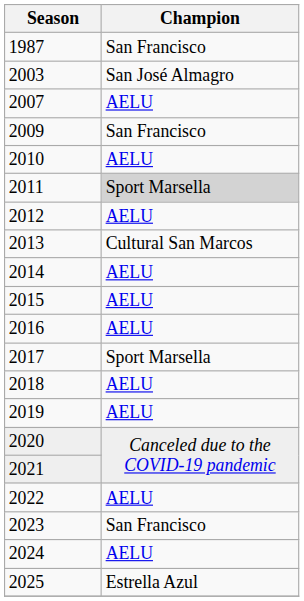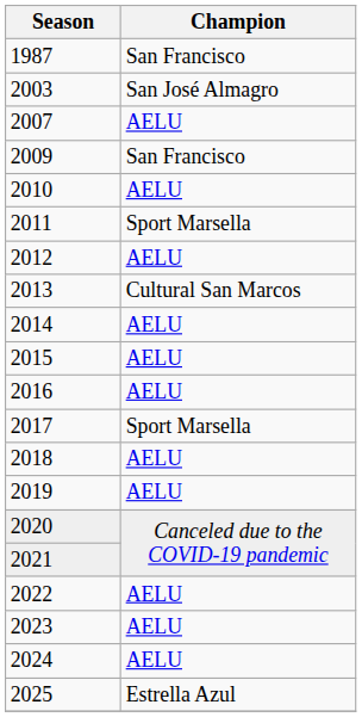 <table class="wikitable sortable">
 <tr>
 <th width=80px>Season</th>
 <th width=170px>Champion</th>
 </tr>
 <tr>
 <td>1987</td>
 <td>San Francisco</td>
 </tr>
 <tr>
 <td>2003</td>
 <td>San José Almagro</td>
 </tr>
 <tr>
 <td>2007</td>
 <td><a href='#'>AELU</a></td>
 </tr>
 <tr>
 <td>2009</td>
 <td>San Francisco</td>
 </tr>
 <tr>
 <td>2010</td>
 <td><a href='#'>AELU</a></td>
 </tr>
 <tr>
 <td>2011</td>
-<td style="background: lightgrey;">Sport Marsella</td>
+<td>Sport Marsella</td>
 </tr>
 <tr>
 <td>2012</td>
 <td><a href='#'>AELU</a></td>
 </tr>
 <tr>
 <td>2013</td>
 <td>Cultural San Marcos</td>
 </tr>
 <tr>
 <td>2014</td>
 <td><a href='#'>AELU</a></td>
 </tr>
 <tr>
 <td>2015</td>
 <td><a href='#'>AELU</a></td>
 </tr>
 <tr>
 <td>2016</td>
 <td><a href='#'>AELU</a></td>
 </tr>
 <tr>
 <td>2017</td>
 <td>Sport Marsella</td>
 </tr>
 <tr>
 <td>2018</td>
 <td><a href='#'>AELU</a></td>
 </tr>
 <tr>
 <td>2019</td>
 <td><a href='#'>AELU</a></td>
 </tr>
 <tr bgcolor=#efefef>
 <td>2020</td>
 <td rowspan=2 colspan="1" align=center><em>Canceled due to the <a href='#'>COVID-19 pandemic</a></em></td>
 </tr>
 <tr bgcolor=#efefef>
 <td>2021</td>
 </tr>
 <tr>
 <td>2022</td>
 <td><a href='#'>AELU</a></td>
 </tr>
 <tr>
 <td>2023</td>
-<td>San Francisco</td>
+<td><a href='#'>AELU</a></td>
 </tr>
 <tr>
 <td>2024</td>
 <td><a href='#'>AELU</a></td>
 </tr>
 <tr>
 <td>2025</td>
 <td>Estrella Azul</td>
 </tr>
 <tr>
 </tr>
 </table>
